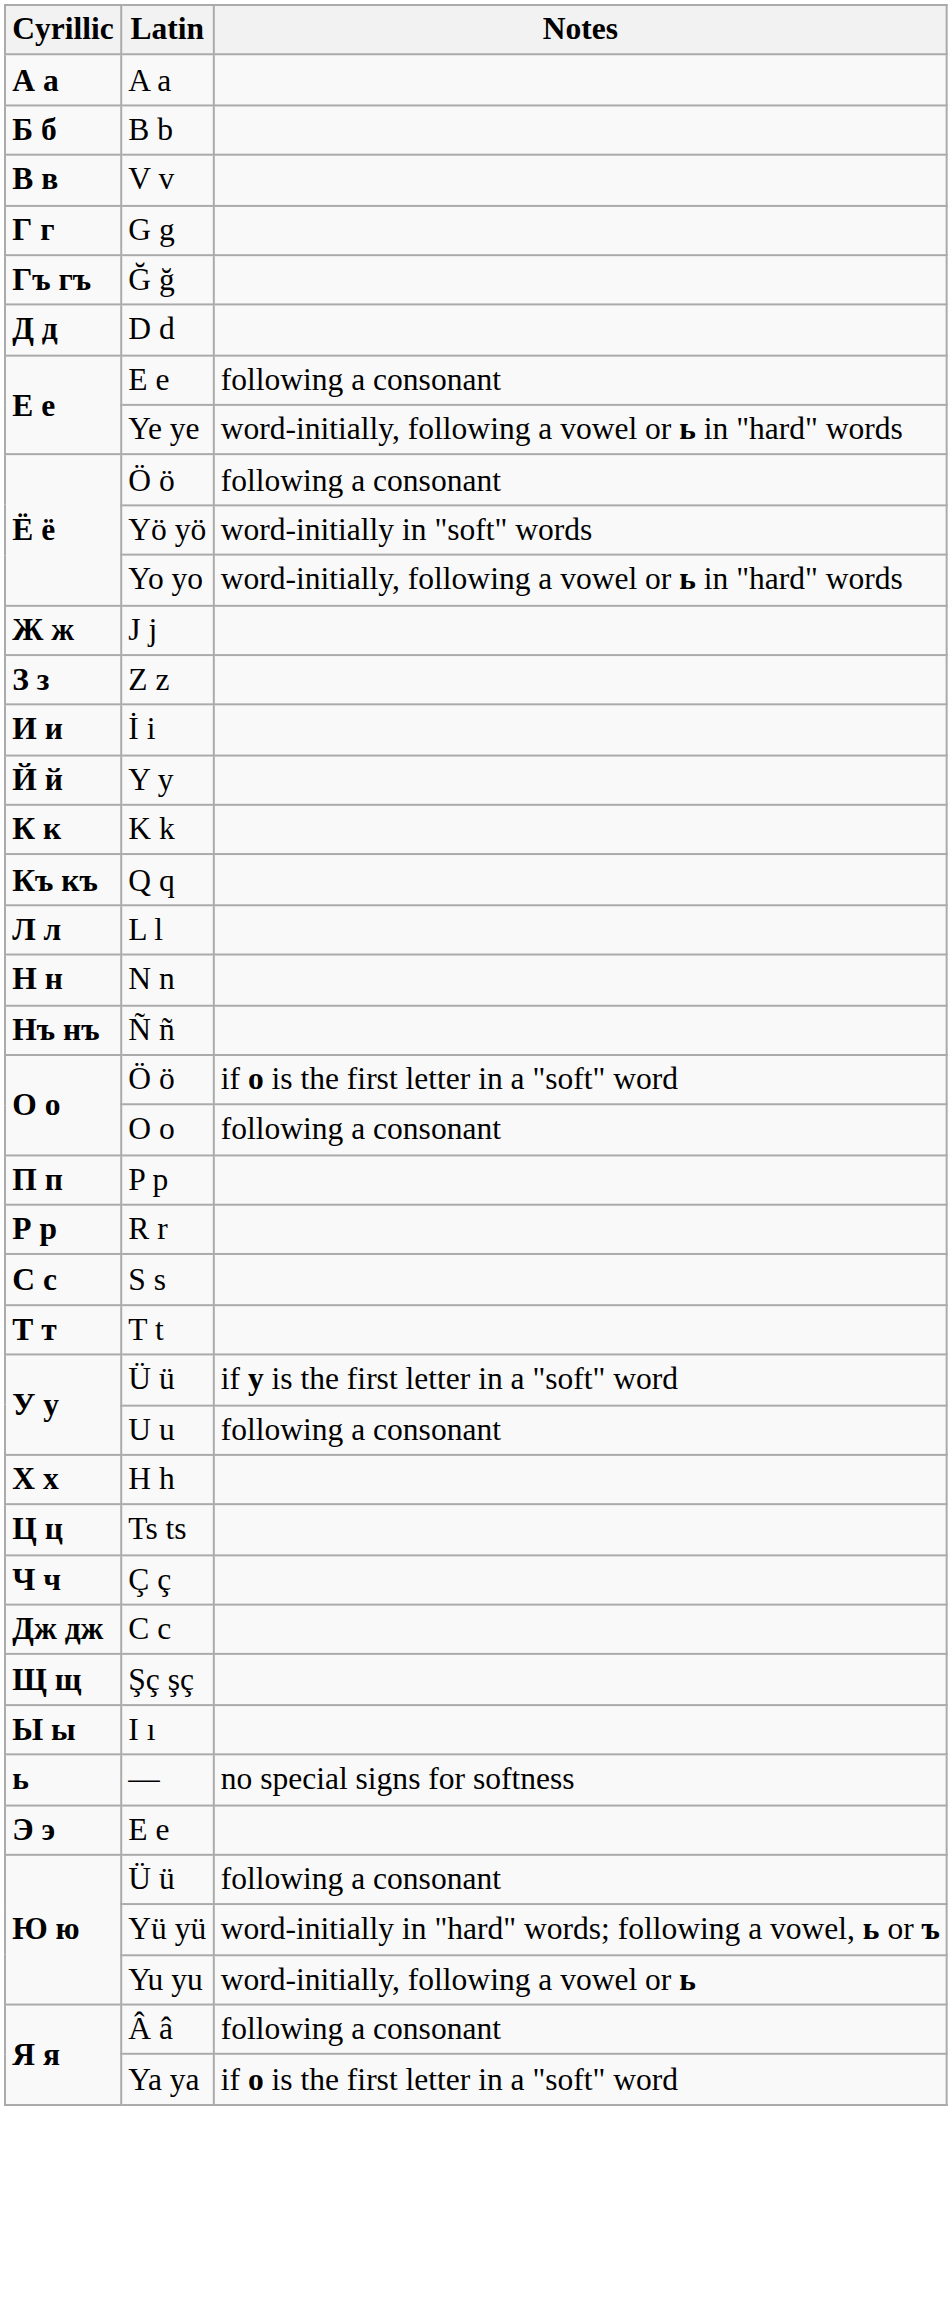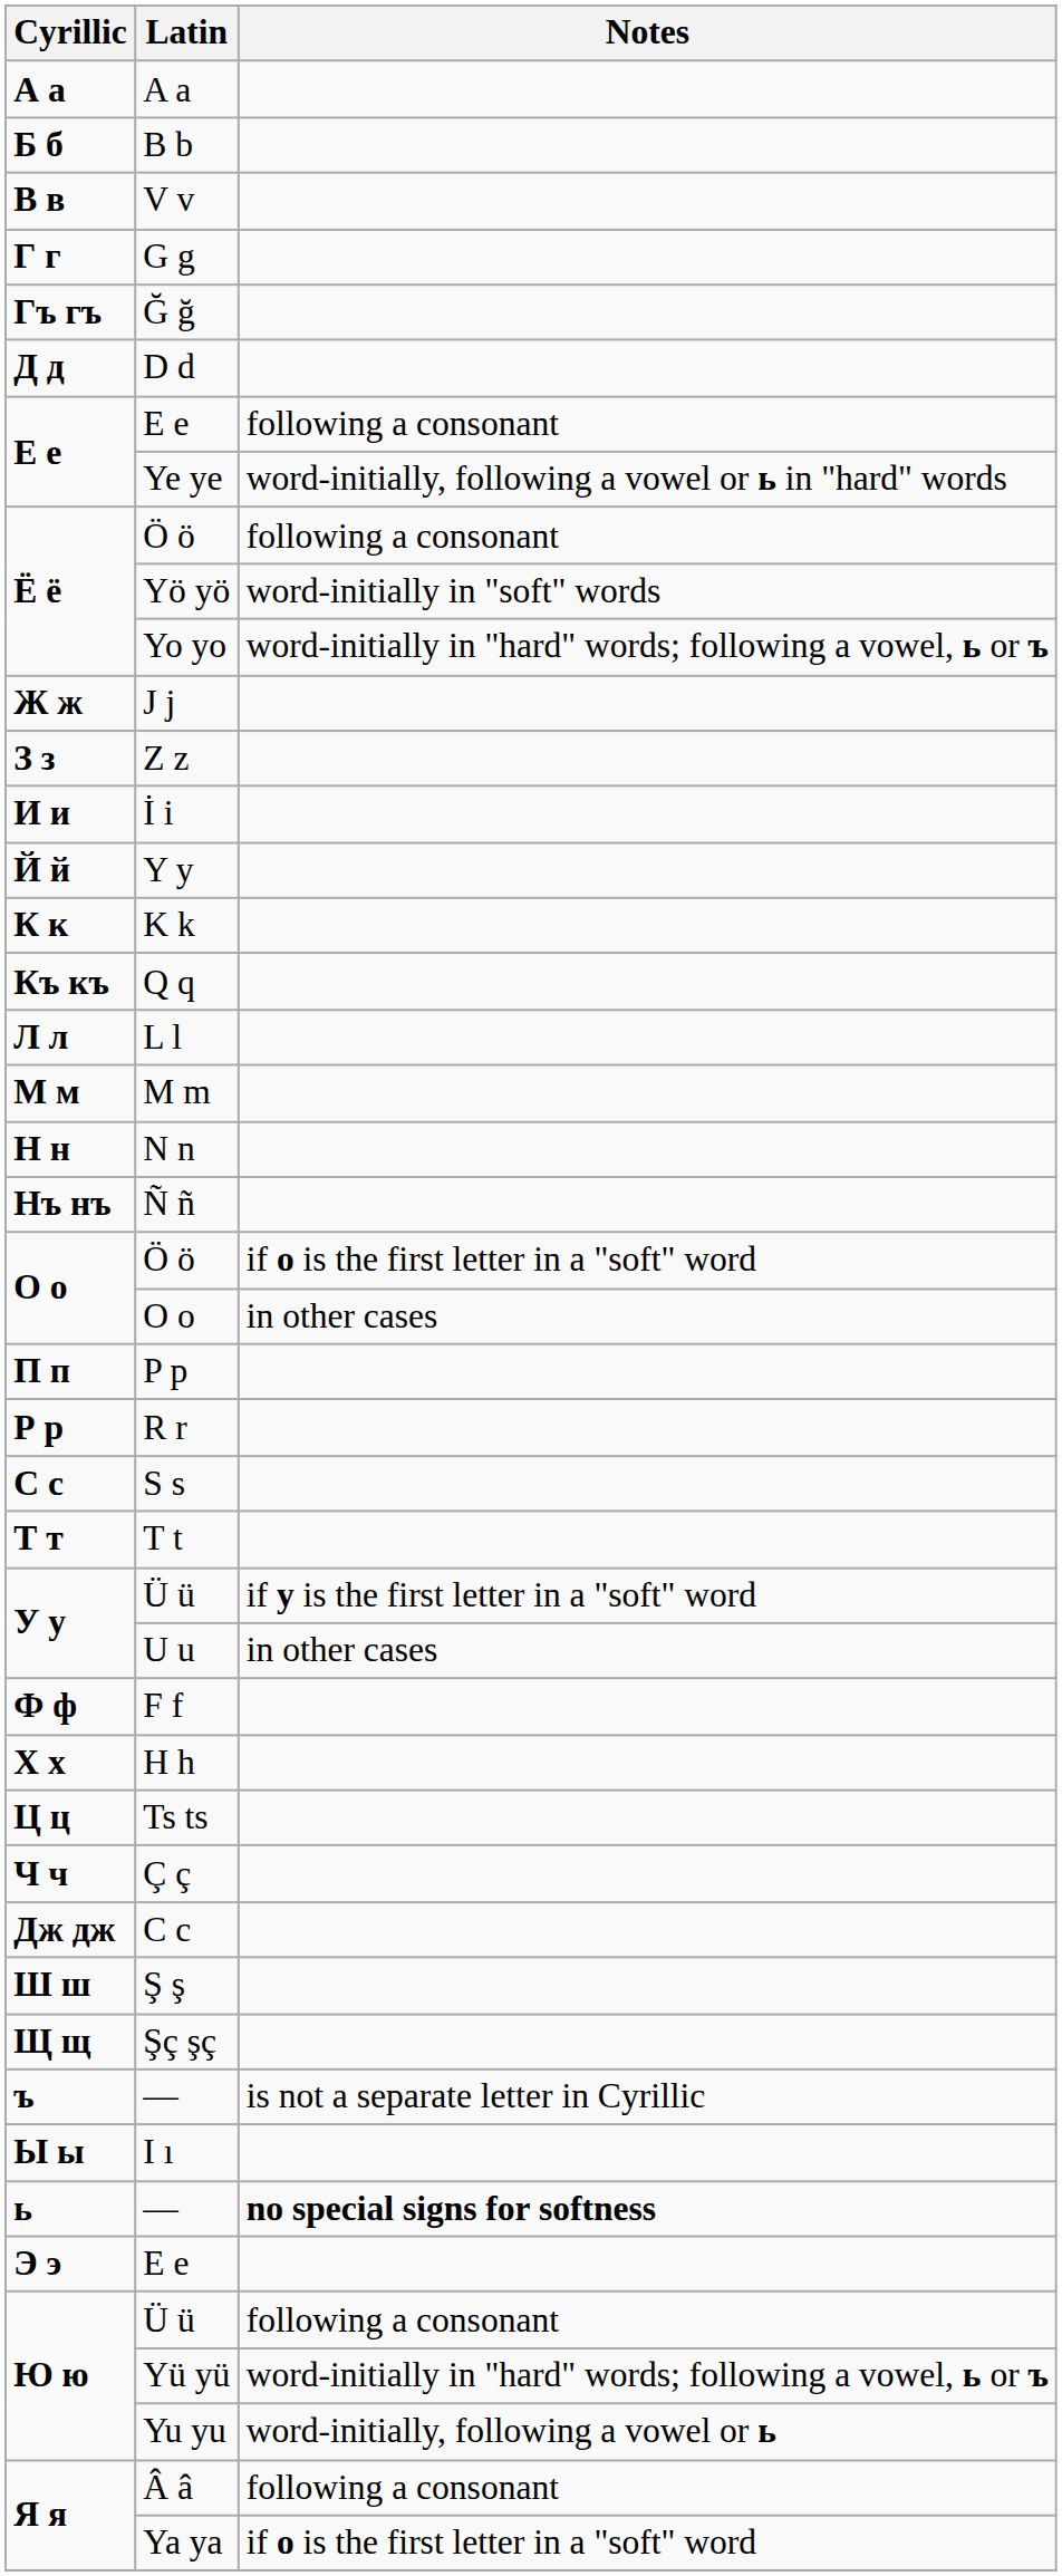 <table class="wikitable">
 <tr>
 <th><strong>Cyrillic</strong></th>
 <th><strong>Latin</strong></th>
 <th><strong>Notes</strong></th>
 </tr>
 <tr>
 <td><strong>А а</strong></td>
 <td>A a</td>
 <td></td>
 </tr>
 <tr>
 <td><strong>Б б</strong></td>
 <td>B b</td>
 <td></td>
 </tr>
 <tr>
 <td><strong>В в</strong></td>
 <td>V v</td>
 <td></td>
 </tr>
 <tr>
 <td><strong>Г г</strong></td>
 <td>G g</td>
 <td></td>
 </tr>
 <tr>
 <td><strong>Гъ гъ</strong></td>
 <td>Ğ ğ</td>
 <td></td>
 </tr>
 <tr>
 <td><strong>Д д</strong></td>
 <td>D d</td>
 <td></td>
 </tr>
 <tr>
 <td rowspan="2"><strong>Е е</strong></td>
 <td>E e</td>
 <td>following a consonant</td>
 </tr>
 <tr>
 <td>Ye ye</td>
 <td>word-initially, following a vowel or <strong>ь</strong> in "hard" words</td>
 </tr>
 <tr>
 <td rowspan="3"><strong>Ё ё</strong></td>
 <td>Ö ö</td>
 <td>following a consonant</td>
 </tr>
 <tr>
 <td>Yö yö</td>
 <td>word-initially in "soft" words</td>
 </tr>
 <tr>
 <td>Yo yo</td>
-<td>word-initially, following a vowel or <strong>ь</strong> in "hard" words</td>
+<td>word-initially in "hard" words; following a vowel, <strong>ь</strong> or <strong>ъ</strong></td>
 </tr>
 <tr>
 <td><strong>Ж ж</strong></td>
 <td>J j</td>
 <td></td>
 </tr>
 <tr>
 <td><strong>З з</strong></td>
 <td>Z z</td>
 <td></td>
 </tr>
 <tr>
 <td><strong>И и</strong></td>
 <td>İ i</td>
 <td></td>
 </tr>
 <tr>
 <td><strong>Й й</strong></td>
 <td>Y y</td>
 <td></td>
 </tr>
 <tr>
 <td><strong>К к</strong></td>
 <td>K k</td>
 <td></td>
 </tr>
 <tr>
 <td><strong>Къ къ</strong></td>
 <td>Q q</td>
 <td></td>
 </tr>
 <tr>
 <td><strong>Л л</strong></td>
 <td>L l</td>
 <td></td>
 </tr>
 <tr>
+<td><strong>М м</strong></td>
+<td>M m</td>
+<td></td>
+</tr>
+<tr>
 <td><strong>Н н</strong></td>
 <td>N n</td>
 <td></td>
 </tr>
 <tr>
 <td><strong>Нъ нъ</strong></td>
 <td>Ñ ñ</td>
 <td></td>
 </tr>
 <tr>
 <td rowspan="2"><strong>О о</strong></td>
 <td>Ö ö</td>
 <td>if <strong>о</strong> is the first letter in a "soft" word</td>
 </tr>
 <tr>
 <td>O o</td>
-<td>following a consonant</td>
+<td>in other cases</td>
 </tr>
 <tr>
 <td><strong>П п</strong></td>
 <td>P p</td>
 <td></td>
 </tr>
 <tr>
 <td><strong>Р р</strong></td>
 <td>R r</td>
 <td></td>
 </tr>
 <tr>
 <td><strong>С с</strong></td>
 <td>S s</td>
 <td></td>
 </tr>
 <tr>
 <td><strong>Т т</strong></td>
 <td>T t</td>
 <td></td>
 </tr>
 <tr>
 <td rowspan="2"><strong>У у</strong></td>
 <td>Ü ü</td>
 <td>if <strong>у</strong> is the first letter in a "soft" word</td>
 </tr>
 <tr>
 <td>U u</td>
-<td>following a consonant</td>
+<td>in other cases</td>
+</tr>
+<tr>
+<td><strong>Ф ф</strong></td>
+<td>F f</td>
+<td></td>
 </tr>
 <tr>
 <td><strong>Х х</strong></td>
 <td>H h</td>
 <td></td>
 </tr>
 <tr>
 <td><strong>Ц ц</strong></td>
 <td>Ts ts</td>
 <td></td>
 </tr>
 <tr>
 <td><strong>Ч ч</strong></td>
 <td>Ç ç</td>
 <td></td>
 </tr>
 <tr>
 <td><strong>Дж дж</strong></td>
 <td>C c</td>
 <td></td>
 </tr>
 <tr>
+<td><strong>Ш ш</strong></td>
+<td>Ş ş</td>
+<td></td>
+</tr>
+<tr>
 <td><strong>Щ щ</strong></td>
 <td>Şç şç</td>
 <td></td>
+</tr>
+<tr>
+<td><strong>ъ</strong></td>
+<td>—</td>
+<td>is not a separate letter in Cyrillic</td>
 </tr>
 <tr>
 <td><strong>Ы ы</strong></td>
 <td>I ı</td>
 <td></td>
 </tr>
 <tr>
 <td><strong>ь</strong></td>
 <td>—</td>
-<td>no special signs for softness</td>
+<td><strong>no special signs for softness</strong></td>
 </tr>
 <tr>
 <td><strong>Э э</strong></td>
 <td>E e</td>
 <td></td>
 </tr>
 <tr>
 <td rowspan="3"><strong>Ю ю</strong></td>
 <td>Ü ü</td>
 <td>following a consonant</td>
 </tr>
 <tr>
 <td>Yü yü</td>
 <td>word-initially in "hard" words; following a vowel, <strong>ь</strong> or <strong>ъ</strong></td>
 </tr>
 <tr>
 <td>Yu yu</td>
 <td>word-initially, following a vowel or <strong>ь</strong></td>
 </tr>
 <tr>
 <td rowspan="2"><strong>Я я</strong></td>
 <td>Â â</td>
 <td>following a consonant</td>
 </tr>
 <tr>
 <td>Ya ya</td>
 <td>if <strong>о</strong> is the first letter in a "soft" word</td>
 </tr>
 </table>
